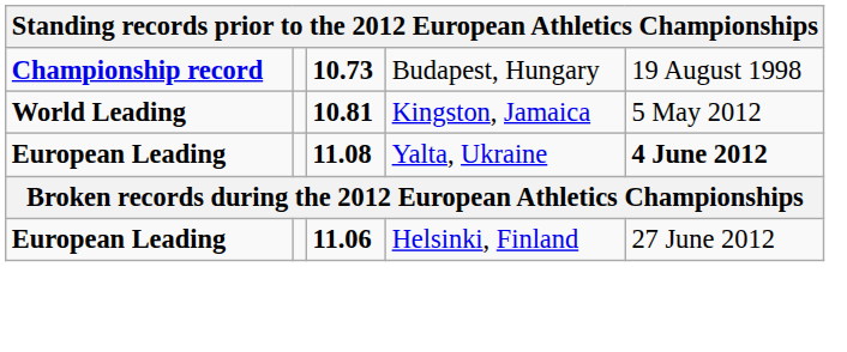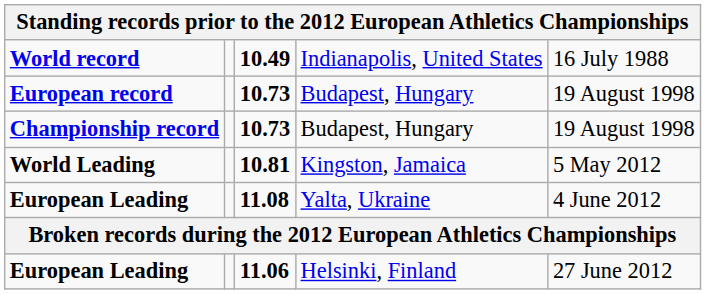 <table class="wikitable">
 <tr>
 <th colspan="5">Standing records prior to the 2012 European Athletics Championships</th>
+</tr>
+<tr>
+<td><strong><a href='#'>World record</a></strong></td>
+<td></td>
+<td><strong>10.49</strong></td>
+<td><a href='#'>Indianapolis</a>, <a href='#'>United States</a></td>
+<td>16 July 1988</td>
+</tr>
+<tr>
+<td><strong><a href='#'>European record</a></strong></td>
+<td></td>
+<td><strong>10.73</strong></td>
+<td><a href='#'>Budapest</a>, <a href='#'>Hungary</a></td>
+<td>19 August 1998</td>
 </tr>
 <tr>
 <td><strong><a href='#'>Championship record</a></strong></td>
 <td></td>
 <td><strong>10.73</strong></td>
 <td>Budapest, Hungary</td>
 <td>19 August 1998</td>
 </tr>
 <tr>
 <td><strong>World Leading</strong></td>
 <td></td>
 <td><strong>10.81</strong></td>
 <td><a href='#'>Kingston</a>, <a href='#'>Jamaica</a></td>
 <td>5 May 2012</td>
 </tr>
 <tr>
 <td><strong>European Leading</strong></td>
 <td></td>
 <td><strong>11.08</strong></td>
 <td><a href='#'>Yalta</a>, <a href='#'>Ukraine</a></td>
-<td><strong>4 June 2012</strong></td>
+<td>4 June 2012</td>
 </tr>
 <tr>
 <th colspan="5">Broken records during the 2012 European Athletics Championships</th>
 </tr>
 <tr>
 <td><strong>European Leading</strong></td>
 <td></td>
 <td><strong>11.06</strong></td>
 <td><a href='#'>Helsinki</a>, <a href='#'>Finland</a></td>
 <td>27 June 2012</td>
 </tr>
 </table>
